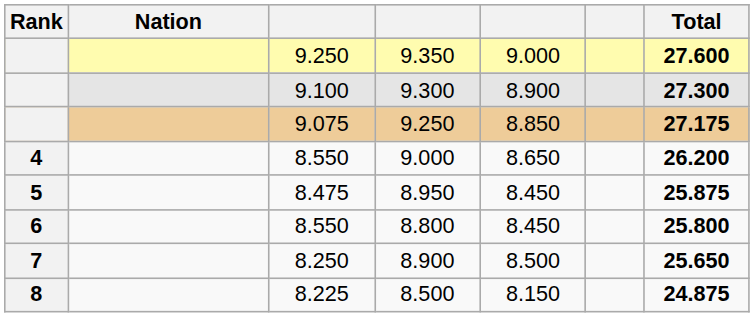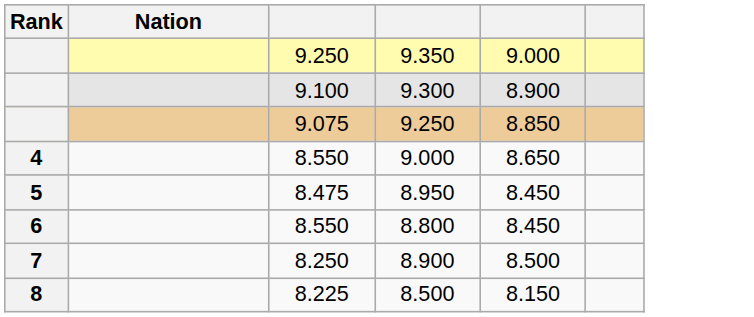 <table class="wikitable sortable" style="text-align:center; font-size:85%">
 <tr>
 <th scope="col" style="width:25px;">Rank</th>
 <th ! scope="col" style="width:120px;">Nation</th>
 <th ! scope="col" style="width:60px;"></th>
 <th ! scope="col" style="width:60px;"></th>
 <th ! scope="col" style="width:60px;"></th>
 <th ! scope="col" style="width:30px;"></th>
-<th ! scope="col" style="width:60px;">Total</th>
 </tr>
 <tr bgcolor=fffcaf>
 <th scope=row></th>
 <td align=left></td>
 <td>9.250</td>
 <td>9.350</td>
 <td>9.000</td>
 <td></td>
-<td><strong>27.600</strong></td>
 </tr>
 <tr bgcolor=e5e5e5>
 <th scope=row></th>
 <td align=left></td>
 <td>9.100</td>
 <td>9.300</td>
 <td>8.900</td>
 <td></td>
-<td><strong>27.300</strong></td>
 </tr>
 <tr bgcolor=eecc99>
 <th scope=row></th>
 <td align=left></td>
 <td>9.075</td>
 <td>9.250</td>
 <td>8.850</td>
 <td></td>
-<td><strong>27.175</strong></td>
 </tr>
 <tr>
 <th scope=row>4</th>
 <td align=left></td>
 <td>8.550</td>
 <td>9.000</td>
 <td>8.650</td>
 <td></td>
-<td><strong>26.200</strong></td>
 </tr>
 <tr>
 <th scope=row>5</th>
 <td align=left></td>
 <td>8.475</td>
 <td>8.950</td>
 <td>8.450</td>
 <td></td>
-<td><strong>25.875</strong></td>
 </tr>
 <tr>
 <th scope=row>6</th>
 <td align=left></td>
 <td>8.550</td>
 <td>8.800</td>
 <td>8.450</td>
 <td></td>
-<td><strong>25.800</strong></td>
 </tr>
 <tr>
 <th scope=row>7</th>
 <td align=left></td>
 <td>8.250</td>
 <td>8.900</td>
 <td>8.500</td>
 <td></td>
-<td><strong>25.650</strong></td>
 </tr>
 <tr>
 <th scope=row>8</th>
 <td align=left></td>
 <td>8.225</td>
 <td>8.500</td>
 <td>8.150</td>
 <td></td>
-<td><strong>24.875</strong></td>
 </tr>
 </table>
